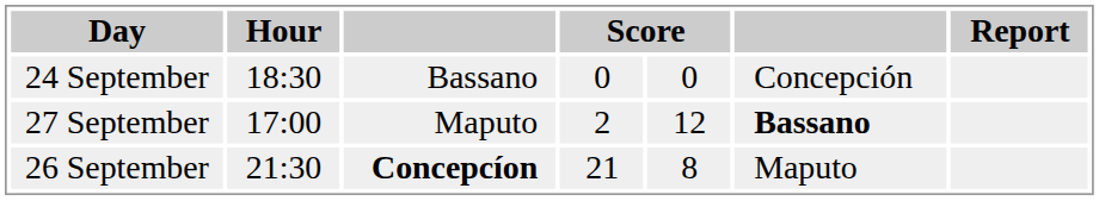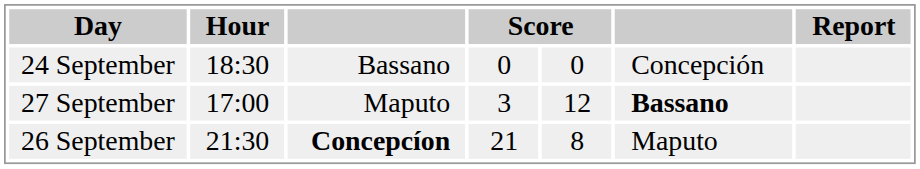 <table border="0" style="border: 1px solid #999; background-color:#FFFFFF">
 <tr align="center" bgcolor="#CCCCCC">
 <th width="100">  Day  </th>
 <th width="50">  Hour  </th>
 <th width="100"></th>
 <th colspan="2" width="80">Score</th>
 <th width="100"></th>
 <th>  Report  </th>
 </tr>
 <tr align="center" bgcolor="#EFEFEF">
 <td>24 September</td>
 <td>18:30</td>
 <td align="right">Bassano  </td>
 <td>0</td>
 <td>0</td>
 <td align="left">  Concepción</td>
 <td></td>
 </tr>
 <tr align="center" bgcolor="#EFEFEF">
 <td>27 September</td>
 <td>17:00</td>
 <td align="right">Maputo  </td>
-<td>2</td>
+<td>3</td>
 <td>12</td>
 <td align="left">  <strong>Bassano</strong></td>
 <td></td>
 </tr>
 <tr align="center" bgcolor="#EFEFEF">
 <td>26 September</td>
 <td>21:30</td>
 <td align="right"><strong>Concepcíon</strong>  </td>
 <td>21</td>
 <td>8</td>
 <td align="left">  Maputo</td>
 <td></td>
 </tr>
 </table>
